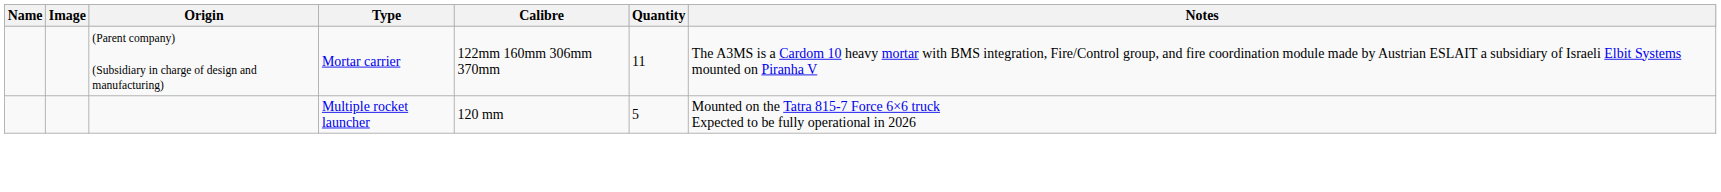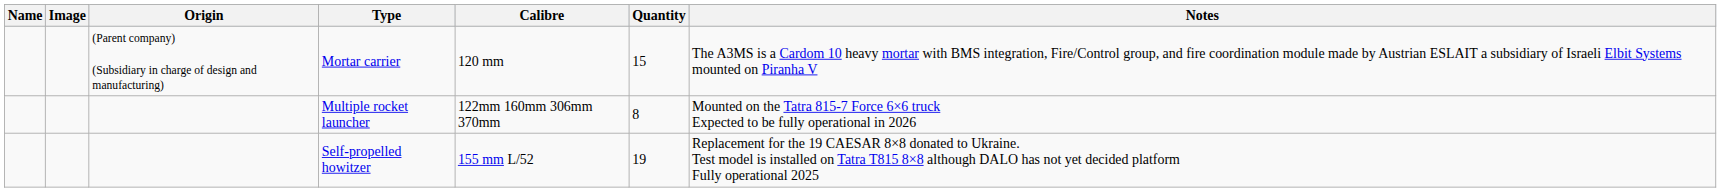 <table class="wikitable">
 <tr style="text-align: center; background: #aabccc;">
 <th>Name</th>
 <th>Image</th>
 <th>Origin</th>
 <th>Type</th>
 <th>Calibre</th>
 <th>Quantity</th>
 <th>Notes</th>
 </tr>
 <tr>
 <td></td>
 <td></td>
 <td><small>(Parent company)</small><br><br><small>(Subsidiary in charge of design and manufacturing)</small></td>
 <td><a href='#'>Mortar carrier</a></td>
-<td>122mm 160mm 306mm 370mm</td>
-<td>11</td>
+<td>120 mm</td>
+<td>15</td>
 <td>The A3MS is a <a href='#'>Cardom 10</a> heavy <a href='#'>mortar</a> with BMS integration, Fire/Control group, and fire coordination module made by Austrian ESLAIT a subsidiary of Israeli <a href='#'>Elbit Systems</a> mounted on <a href='#'>Piranha V</a></td>
 </tr>
 <tr>
 <td></td>
 <td></td>
 <td></td>
 <td><a href='#'>Multiple rocket launcher</a></td>
-<td>120 mm</td>
-<td>5</td>
+<td>122mm 160mm 306mm 370mm</td>
+<td>8</td>
 <td>Mounted on the <a href='#'>Tatra 815-7 Force 6×6 truck</a><br>Expected to be fully operational in 2026</td>
 </tr>
+<tr>
+<td></td>
+<td></td>
+<td></td>
+<td><a href='#'>Self-propelled howitzer</a></td>
+<td><a href='#'>155 mm</a> L/52</td>
+<td>19</td>
+<td>Replacement for the 19 CAESAR 8×8 donated to Ukraine.<br>Test model is installed on <a href='#'>Tatra T815 8×8</a> although DALO has not yet decided platform<br>Fully operational 2025</td>
+</tr>
 </table>
